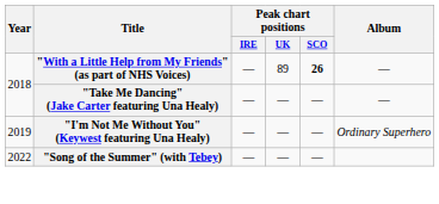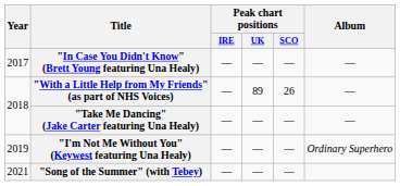 <table class="wikitable plainrowheaders" style="text-align:center;">
 <tr>
 <th scope="col" rowspan="2" style="width:1em;">Year</th>
 <th scope="col" rowspan="2" style="width:16.5em;">Title</th>
 <th scope="col" colspan="3">Peak chart positions</th>
 <th scope="col" rowspan="2">Album</th>
 </tr>
 <tr>
 <th scope="col" style="width:3em;font-size:85%;"><a href='#'>IRE</a><br></th>
 <th scope="col" style="width:3em;font-size:85%;"><a href='#'>UK</a><br></th>
 <th scope="col" style="width:3em;font-size:85%;"><a href='#'>SCO</a></th>
 </tr>
 <tr>
+<td>2017</td>
+<th scope="row">"<a href='#'>In Case You Didn't Know</a>"<br><span>(<a href='#'>Brett Young</a> featuring Una Healy)</span></th>
+<td>—</td>
+<td>—</td>
+<td>—</td>
+<td>—</td>
+</tr>
+<tr>
 <td rowspan="2">2018</td>
 <th scope="row">"<a href='#'>With a Little Help from My Friends</a>"<br><span>(as part of NHS Voices)</span></th>
 <td>—</td>
 <td>89</td>
-<td><strong>26</strong></td>
+<td>26</td>
 <td>—</td>
 </tr>
 <tr>
 <th scope="row">"Take Me Dancing"<br><span>(<a href='#'>Jake Carter</a> featuring Una Healy)</span></th>
 <td>—</td>
 <td>—</td>
 <td>—</td>
 <td>—</td>
 </tr>
 <tr>
 <td>2019</td>
 <th scope="row">"I'm Not Me Without You"<br><span>(<a href='#'>Keywest</a> featuring Una Healy)</span></th>
 <td>—</td>
 <td>—</td>
 <td>—</td>
 <td><em>Ordinary Superhero</em></td>
 </tr>
 <tr>
-<td>2022</td>
+<td>2021</td>
 <th scope="row">"Song of the Summer" <span>(with <a href='#'>Tebey</a>)</span></th>
 <td>—</td>
 <td>—</td>
 <td>—</td>
 </tr>
 </table>
